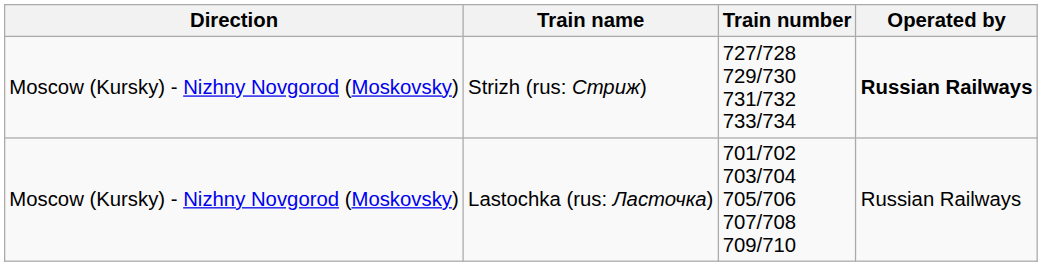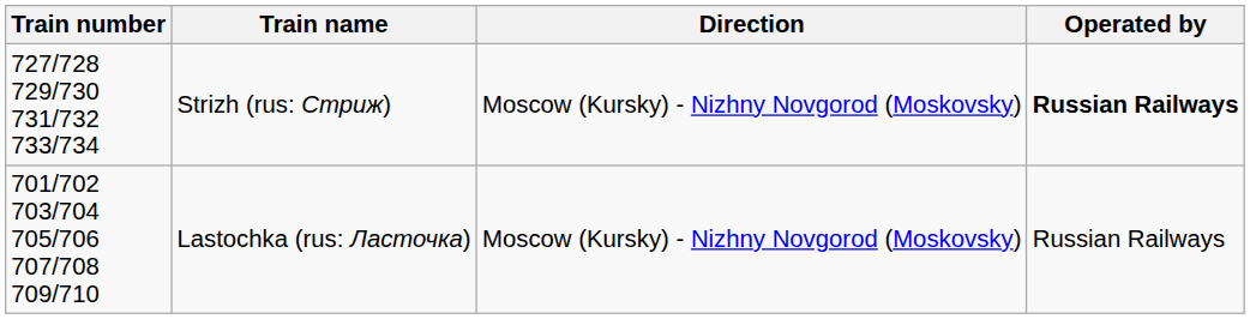 <table class="wikitable">
 <tr>
+<th>Train number</th>
+<th>Train name</th>
 <th>Direction</th>
-<th>Train name</th>
-<th>Train number</th>
 <th>Operated by</th>
 </tr>
 <tr>
+<td>727/728<br>729/730<br>731/732<br>733/734</td>
+<td>Strizh (rus: <em>Стриж</em>)</td>
 <td> Moscow (Kursky) -  <a href='#'>Nizhny Novgorod</a> (<a href='#'>Moskovsky</a>)</td>
-<td>Strizh (rus: <em>Стриж</em>)</td>
-<td>727/728<br>729/730<br>731/732<br>733/734</td>
 <td><strong> Russian Railways</strong></td>
 </tr>
 <tr>
+<td>701/702<br>703/704<br>705/706<br>707/708<br>709/710</td>
+<td>Lastochka (rus: <em>Ласточка</em>)</td>
 <td> Moscow (Kursky) -  <a href='#'>Nizhny Novgorod</a> (<a href='#'>Moskovsky</a>)</td>
-<td>Lastochka (rus: <em>Ласточка</em>)</td>
-<td>701/702<br>703/704<br>705/706<br>707/708<br>709/710</td>
 <td> Russian Railways</td>
 </tr>
 </table>
